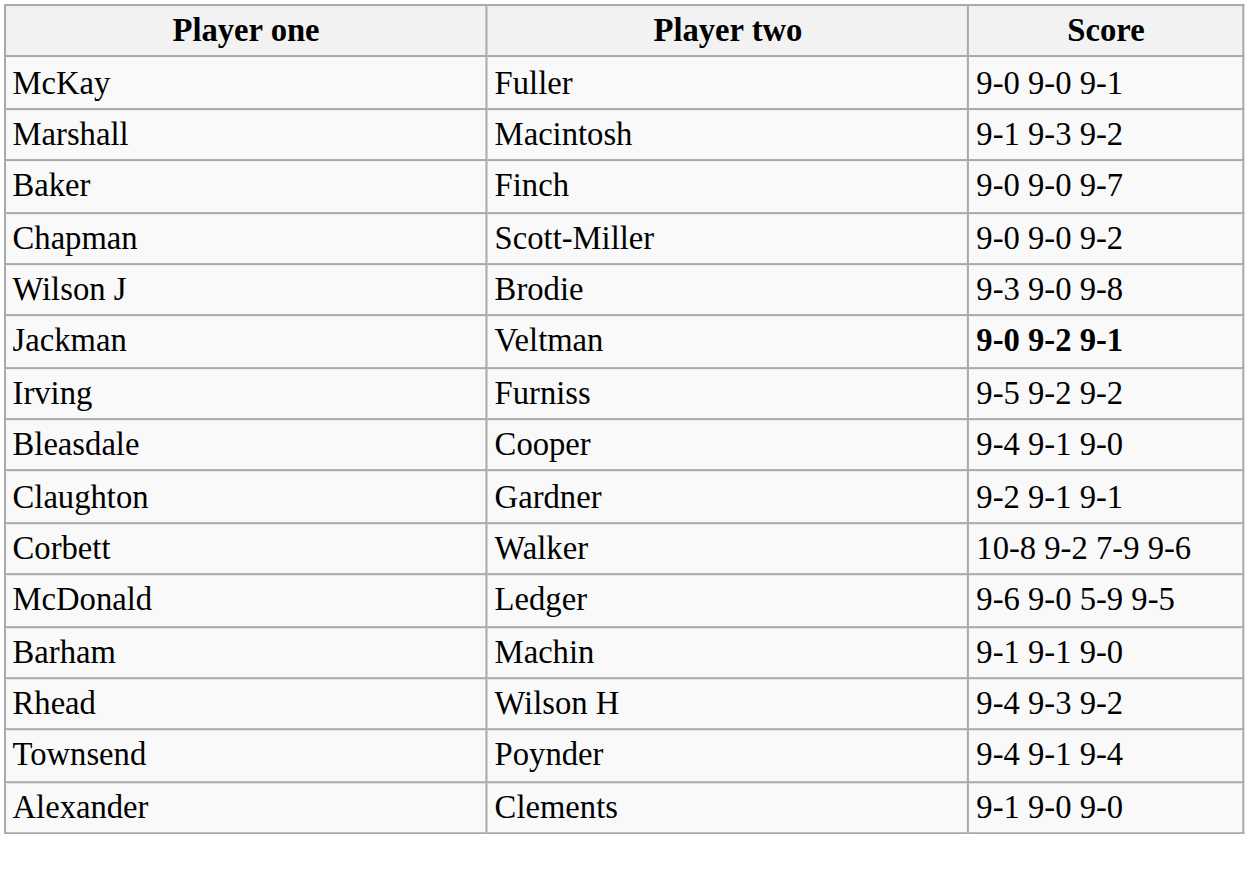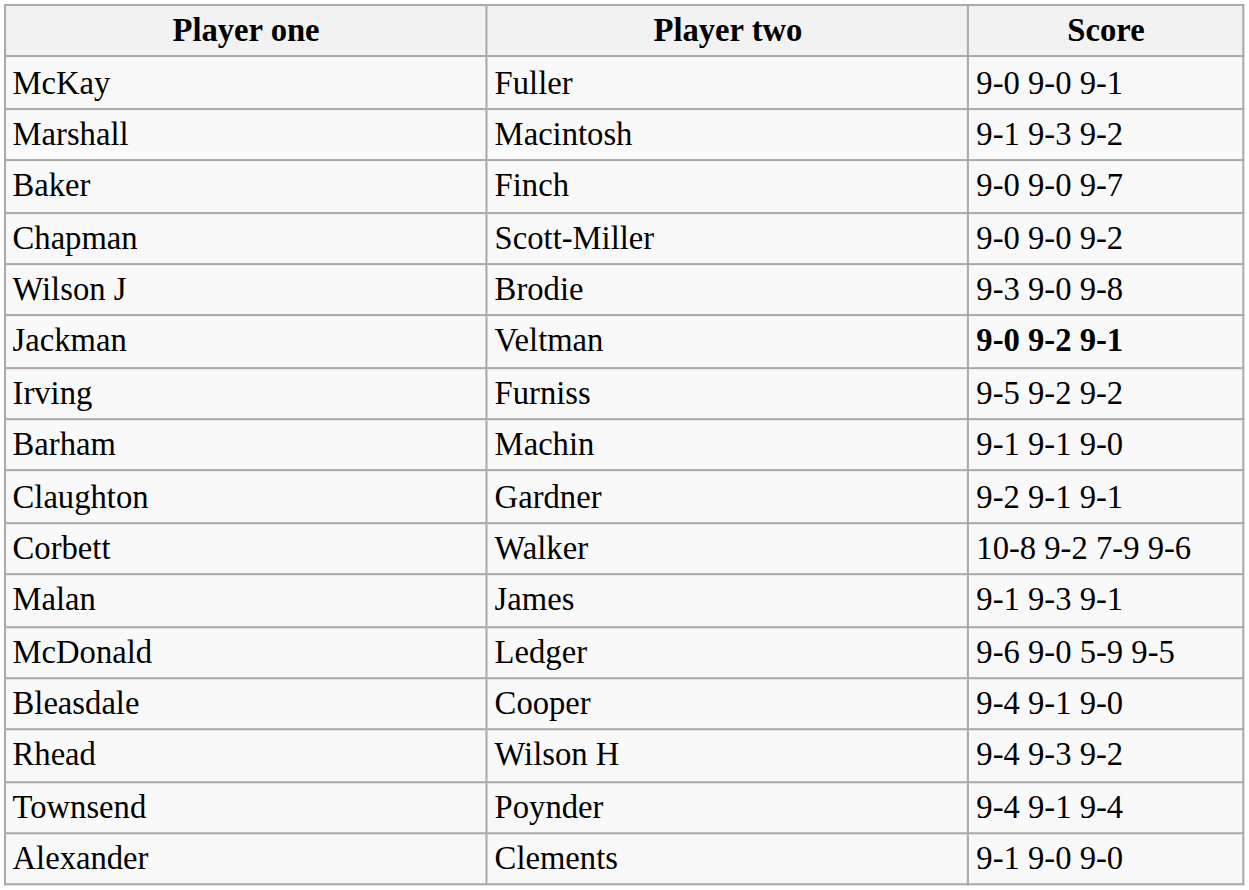 <table class="wikitable">
 <tr>
 <th width=270>Player one</th>
 <th width=270>Player two</th>
 <th width=150>Score</th>
 </tr>
 <tr>
 <td> McKay</td>
 <td> Fuller</td>
 <td>9-0 9-0 9-1</td>
 </tr>
 <tr>
 <td> Marshall</td>
 <td> Macintosh</td>
 <td>9-1 9-3 9-2</td>
 </tr>
 <tr>
 <td> Baker</td>
 <td> Finch</td>
 <td>9-0 9-0 9-7</td>
 </tr>
 <tr>
 <td> Chapman</td>
 <td> Scott-Miller</td>
 <td>9-0 9-0 9-2</td>
 </tr>
 <tr>
 <td> Wilson J</td>
 <td> Brodie</td>
 <td>9-3 9-0 9-8</td>
 </tr>
 <tr>
 <td> Jackman</td>
 <td> Veltman</td>
 <td><strong>9-0 9-2 9-1</strong></td>
 </tr>
 <tr>
 <td> Irving</td>
 <td> Furniss</td>
 <td>9-5 9-2 9-2</td>
 </tr>
 <tr>
-<td> Bleasdale</td>
-<td> Cooper</td>
-<td>9-4 9-1 9-0</td>
+<td> Barham</td>
+<td> Machin</td>
+<td>9-1 9-1 9-0</td>
 </tr>
 <tr>
 <td> Claughton</td>
 <td> Gardner</td>
 <td>9-2 9-1 9-1</td>
 </tr>
 <tr>
 <td> Corbett</td>
 <td> Walker</td>
 <td>10-8 9-2 7-9 9-6</td>
 </tr>
 <tr>
+<td> Malan</td>
+<td> James</td>
+<td>9-1 9-3 9-1</td>
+</tr>
+<tr>
 <td> McDonald</td>
 <td> Ledger</td>
 <td>9-6 9-0 5-9 9-5</td>
 </tr>
 <tr>
-<td> Barham</td>
-<td> Machin</td>
-<td>9-1 9-1 9-0</td>
+<td> Bleasdale</td>
+<td> Cooper</td>
+<td>9-4 9-1 9-0</td>
 </tr>
 <tr>
 <td> Rhead</td>
 <td> Wilson H</td>
 <td>9-4 9-3 9-2</td>
 </tr>
 <tr>
 <td> Townsend</td>
 <td> Poynder</td>
 <td>9-4 9-1 9-4</td>
 </tr>
 <tr>
 <td> Alexander</td>
 <td> Clements</td>
 <td>9-1 9-0 9-0</td>
 </tr>
 </table>
